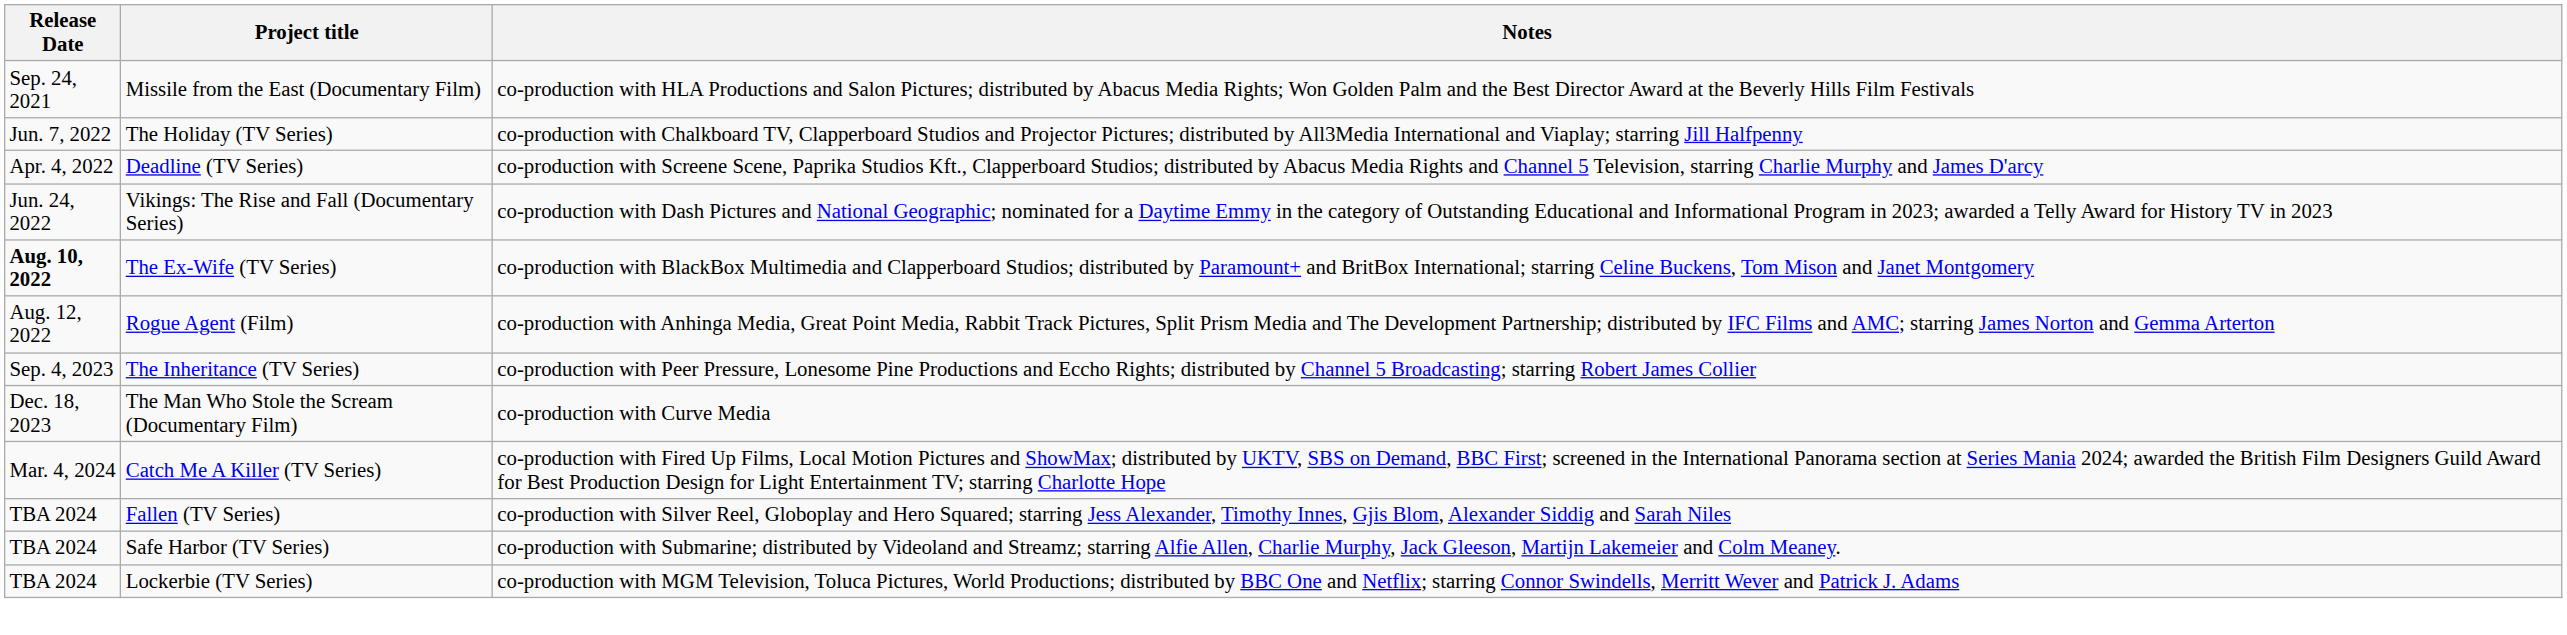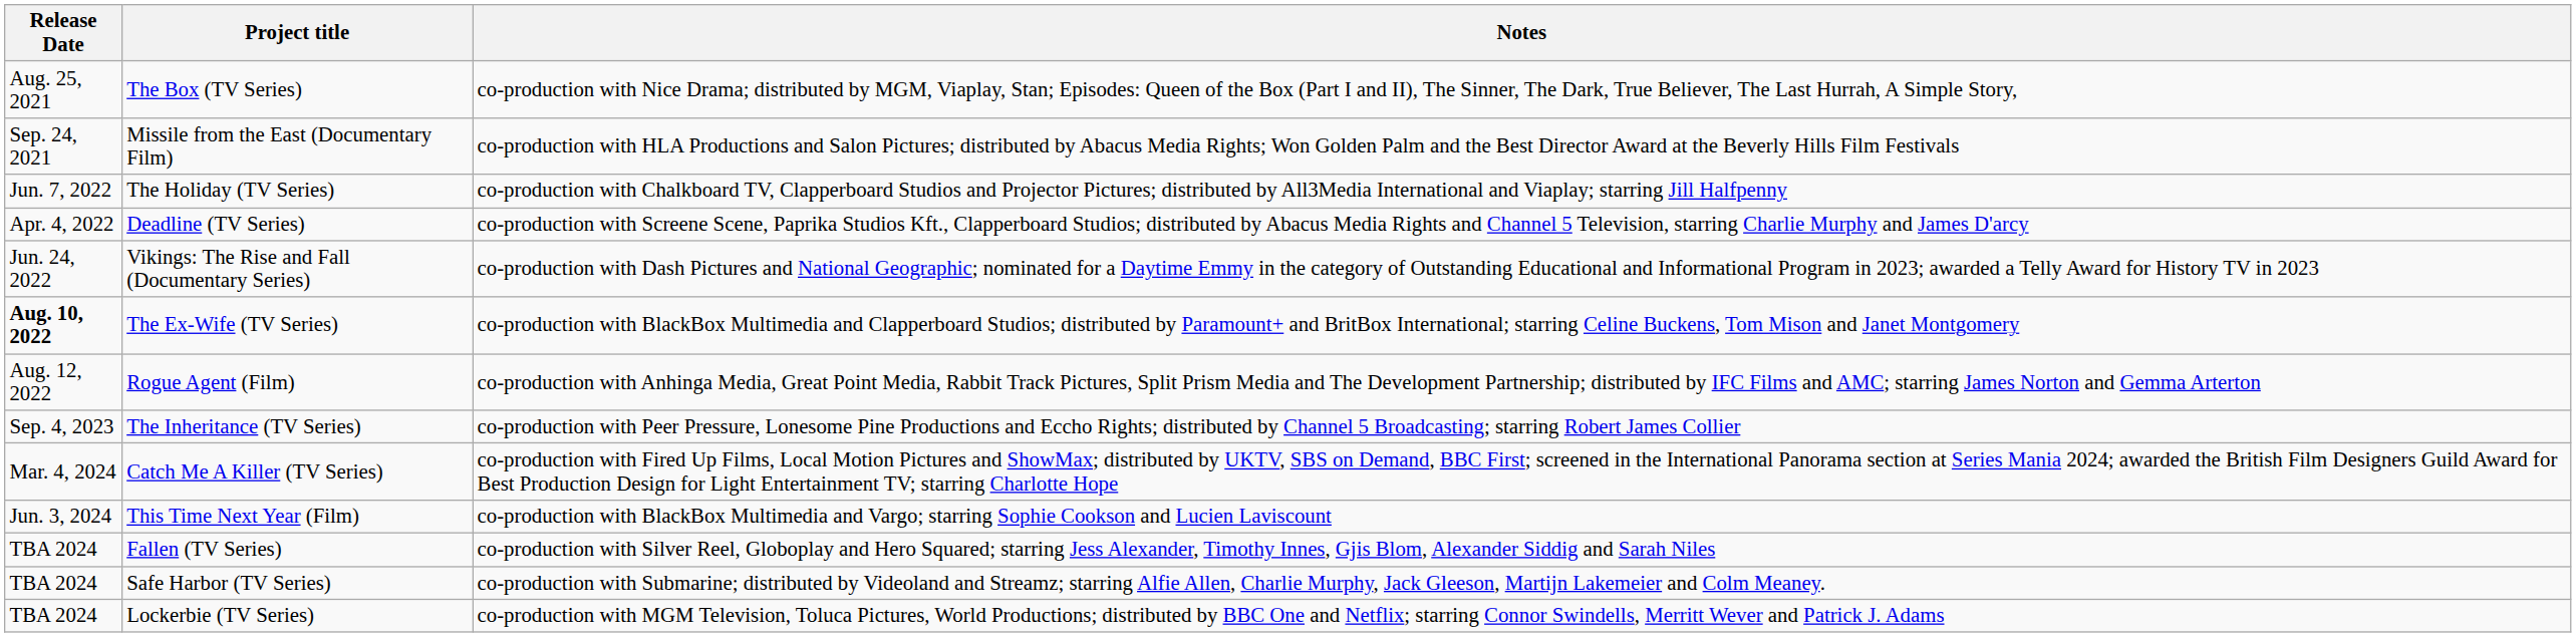 <table class="wikitable">
 <tr>
 <th>Release Date</th>
 <th>Project title</th>
 <th>Notes</th>
+</tr>
+<tr>
+<td>Aug. 25, 2021</td>
+<td><a href='#'>The Box</a> (TV Series)</td>
+<td>co-production with Nice Drama; distributed by MGM, Viaplay, Stan; Episodes:  Queen of the Box (Part I and II), The Sinner, The Dark, True Believer, The  Last Hurrah, A Simple Story,</td>
 </tr>
 <tr>
 <td>Sep. 24, 2021</td>
 <td>Missile from the East (Documentary Film)</td>
 <td>co-production with HLA Productions and Salon Pictures; distributed by Abacus Media Rights; Won Golden Palm and the Best Director Award at the Beverly Hills Film Festivals </td>
 </tr>
 <tr>
 <td>Jun. 7, 2022</td>
 <td>The Holiday (TV Series)</td>
 <td>co-production with Chalkboard TV, Clapperboard Studios and Projector Pictures; distributed by All3Media International and Viaplay; starring <a href='#'>Jill Halfpenny</a></td>
 </tr>
 <tr>
 <td>Apr. 4, 2022</td>
 <td><a href='#'>Deadline</a> (TV Series)</td>
 <td>co-production with Screene Scene, Paprika Studios Kft., Clapperboard Studios; distributed by Abacus Media Rights and <a href='#'>Channel 5</a> Television, starring <a href='#'>Charlie Murphy</a> and <a href='#'>James D'arcy</a></td>
 </tr>
 <tr>
 <td>Jun. 24, 2022</td>
 <td>Vikings: The Rise and Fall (Documentary Series)</td>
 <td>co-production with Dash Pictures and <a href='#'>National Geographic</a>; nominated for a <a href='#'>Daytime Emmy</a> in the category of Outstanding Educational and Informational Program in 2023; awarded a Telly Award for History TV in 2023</td>
 </tr>
 <tr>
 <td><strong>Aug. 10, 2022</strong></td>
 <td><a href='#'>The Ex-Wife</a> (TV Series)</td>
 <td>co-production with BlackBox Multimedia and Clapperboard Studios; distributed by <a href='#'>Paramount+</a> and BritBox International; starring <a href='#'>Celine Buckens</a>, <a href='#'>Tom Mison</a> and <a href='#'>Janet Montgomery</a></td>
 </tr>
 <tr>
 <td>Aug. 12, 2022</td>
 <td><a href='#'>Rogue Agent</a> (Film)</td>
 <td>co-production with Anhinga Media, Great Point Media, Rabbit Track Pictures, Split Prism Media and The Development Partnership; distributed by <a href='#'>IFC Films</a> and <a href='#'>AMC</a>; starring <a href='#'>James Norton</a> and <a href='#'>Gemma Arterton</a></td>
 </tr>
 <tr>
 <td>Sep. 4, 2023</td>
 <td><a href='#'>The Inheritance</a> (TV Series)</td>
 <td>co-production with Peer Pressure, Lonesome Pine Productions and Eccho Rights; distributed by <a href='#'>Channel 5 Broadcasting</a>; starring <a href='#'>Robert James Collier</a></td>
 </tr>
 <tr>
-<td>Dec. 18, 2023</td>
-<td>The Man Who Stole the Scream (Documentary Film)</td>
-<td>co-production with Curve Media</td>
-</tr>
-<tr>
 <td>Mar. 4, 2024</td>
 <td><a href='#'>Catch Me A Killer</a> (TV Series)</td>
 <td>co-production with Fired Up Films, Local Motion Pictures and <a href='#'>ShowMax</a>; distributed by <a href='#'>UKTV</a>, <a href='#'>SBS on Demand</a>, <a href='#'>BBC First</a>; screened in the International Panorama section at <a href='#'>Series Mania</a> 2024; awarded the British Film Designers Guild Award for Best Production Design for Light Entertainment TV; starring <a href='#'>Charlotte Hope</a></td>
+</tr>
+<tr>
+<td>Jun. 3, 2024</td>
+<td><a href='#'>This Time Next Year</a> (Film)</td>
+<td>co-production with BlackBox Multimedia and Vargo; starring <a href='#'>Sophie Cookson</a> and <a href='#'>Lucien Laviscount</a></td>
 </tr>
 <tr>
 <td>TBA 2024</td>
 <td><a href='#'>Fallen</a> (TV Series)</td>
 <td>co-production with Silver Reel, Globoplay and Hero Squared; starring <a href='#'>Jess Alexander</a>, <a href='#'>Timothy Innes</a>, <a href='#'>Gjis Blom</a>, <a href='#'>Alexander Siddig</a> and <a href='#'>Sarah Niles</a></td>
 </tr>
 <tr>
 <td>TBA 2024</td>
 <td>Safe Harbor (TV Series)</td>
 <td>co-production with Submarine; distributed by Videoland and Streamz; starring <a href='#'>Alfie Allen</a>, <a href='#'>Charlie Murphy</a>, <a href='#'>Jack Gleeson</a>, <a href='#'>Martijn Lakemeier</a> and <a href='#'>Colm Meaney</a>.</td>
 </tr>
 <tr>
 <td>TBA 2024</td>
 <td>Lockerbie (TV Series)</td>
 <td>co-production with MGM Television, Toluca Pictures, World Productions; distributed by <a href='#'>BBC One</a> and <a href='#'>Netflix</a>; starring <a href='#'>Connor Swindells</a>, <a href='#'>Merritt Wever</a> and <a href='#'>Patrick J. Adams</a></td>
 </tr>
 </table>
